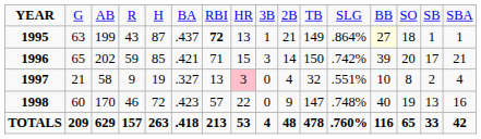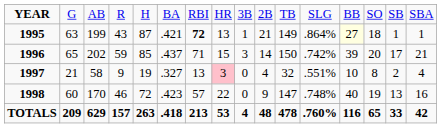 <table class="wikitable">
 <tr align=center>
 <td><strong>YEAR</strong></td>
 <td><a href='#'>G</a></td>
 <td><a href='#'>AB</a></td>
 <td><a href='#'>R</a></td>
 <td><a href='#'>H</a></td>
 <td><a href='#'>BA</a></td>
 <td><a href='#'>RBI</a></td>
 <td><a href='#'>HR</a></td>
 <td><a href='#'>3B</a></td>
 <td><a href='#'>2B</a></td>
 <td><a href='#'>TB</a></td>
 <td><a href='#'>SLG</a></td>
 <td><a href='#'>BB</a></td>
 <td><a href='#'>SO</a></td>
 <td><a href='#'>SB</a></td>
 <td><a href='#'>SBA</a></td>
 </tr>
 <tr align=center>
 <td><strong>1995</strong></td>
 <td>63</td>
 <td>199</td>
 <td>43</td>
 <td>87</td>
-<td>.437</td>
+<td>.421</td>
 <td><strong>72</strong></td>
 <td>13</td>
 <td>1</td>
 <td>21</td>
 <td>149</td>
 <td>.864%</td>
 <td style="background: lightyellow;">27</td>
 <td>18</td>
 <td>1</td>
 <td>1</td>
 </tr>
 <tr align=center>
 <td><strong>1996</strong></td>
 <td>65</td>
 <td>202</td>
 <td>59</td>
 <td>85</td>
-<td>.421</td>
+<td>.437</td>
 <td>71</td>
 <td>15</td>
 <td>3</td>
 <td>14</td>
 <td>150</td>
 <td>.742%</td>
 <td>39</td>
 <td>20</td>
 <td>17</td>
 <td>21</td>
 </tr>
 <tr align=center>
 <td><strong>1997</strong></td>
 <td>21</td>
 <td>58</td>
 <td>9</td>
 <td>19</td>
 <td>.327</td>
 <td>13</td>
 <td style="background: pink;">3</td>
 <td>0</td>
 <td>4</td>
 <td>32</td>
 <td>.551%</td>
 <td>10</td>
 <td>8</td>
 <td>2</td>
 <td>4</td>
 </tr>
 <tr align=center>
 <td><strong>1998</strong></td>
 <td>60</td>
 <td>170</td>
 <td>46</td>
 <td>72</td>
 <td>.423</td>
 <td>57</td>
 <td>22</td>
 <td>0</td>
 <td>9</td>
 <td>147</td>
 <td>.748%</td>
 <td>40</td>
 <td>19</td>
 <td>13</td>
 <td>16</td>
 </tr>
 <tr align=center>
 <td><strong>TOTALS</strong></td>
 <td><strong>209</strong></td>
 <td><strong>629</strong></td>
 <td><strong>157</strong></td>
 <td><strong>263</strong></td>
 <td><strong>.418</strong></td>
 <td><strong>213</strong></td>
 <td><strong>53</strong></td>
 <td><strong>4</strong></td>
 <td><strong>48</strong></td>
 <td><strong>478</strong></td>
 <td><strong>.760%</strong></td>
 <td><strong>116</strong></td>
 <td><strong>65</strong></td>
 <td><strong>33</strong></td>
 <td><strong>42</strong></td>
 </tr>
 </table>
